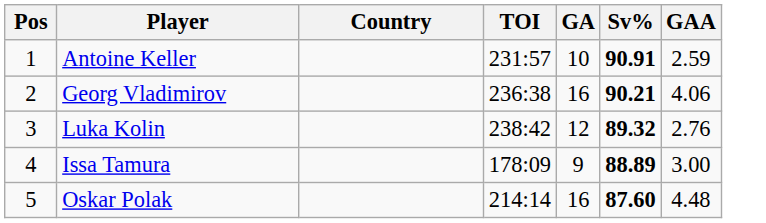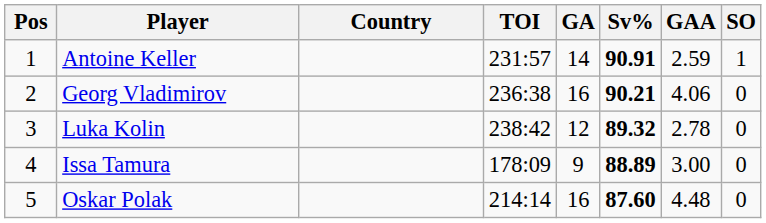 <table class="wikitable sortable" style="text-align: center;">
 <tr>
 <th width=30>Pos</th>
 <th width=165>Player</th>
 <th width=125>Country</th>
 <th width=20>TOI</th>
 <th width=20>GA</th>
 <th width=20>Sv%</th>
 <th width=20>GAA</th>
+<th width=20>SO</th>
 </tr>
 <tr>
 <td>1</td>
 <td align=left><a href='#'>Antoine Keller</a></td>
 <td align=left></td>
 <td>231:57</td>
-<td>10</td>
+<td>14</td>
 <td><strong>90.91</strong></td>
 <td>2.59</td>
+<td>1</td>
 </tr>
 <tr>
 <td>2</td>
 <td align=left><a href='#'>Georg Vladimirov</a></td>
 <td align=left></td>
 <td>236:38</td>
 <td>16</td>
 <td><strong>90.21</strong></td>
 <td>4.06</td>
+<td>0</td>
 </tr>
 <tr>
 <td>3</td>
 <td align=left><a href='#'>Luka Kolin</a></td>
 <td align=left></td>
 <td>238:42</td>
 <td>12</td>
 <td><strong>89.32</strong></td>
-<td>2.76</td>
+<td>2.78</td>
+<td>0</td>
 </tr>
 <tr>
 <td>4</td>
 <td align=left><a href='#'>Issa Tamura</a></td>
 <td align=left></td>
 <td>178:09</td>
 <td>9</td>
 <td><strong>88.89</strong></td>
 <td>3.00</td>
+<td>0</td>
 </tr>
 <tr>
 <td>5</td>
 <td align=left><a href='#'>Oskar Polak</a></td>
 <td align=left></td>
 <td>214:14</td>
 <td>16</td>
 <td><strong>87.60</strong></td>
 <td>4.48</td>
+<td>0</td>
 </tr>
 </table>
